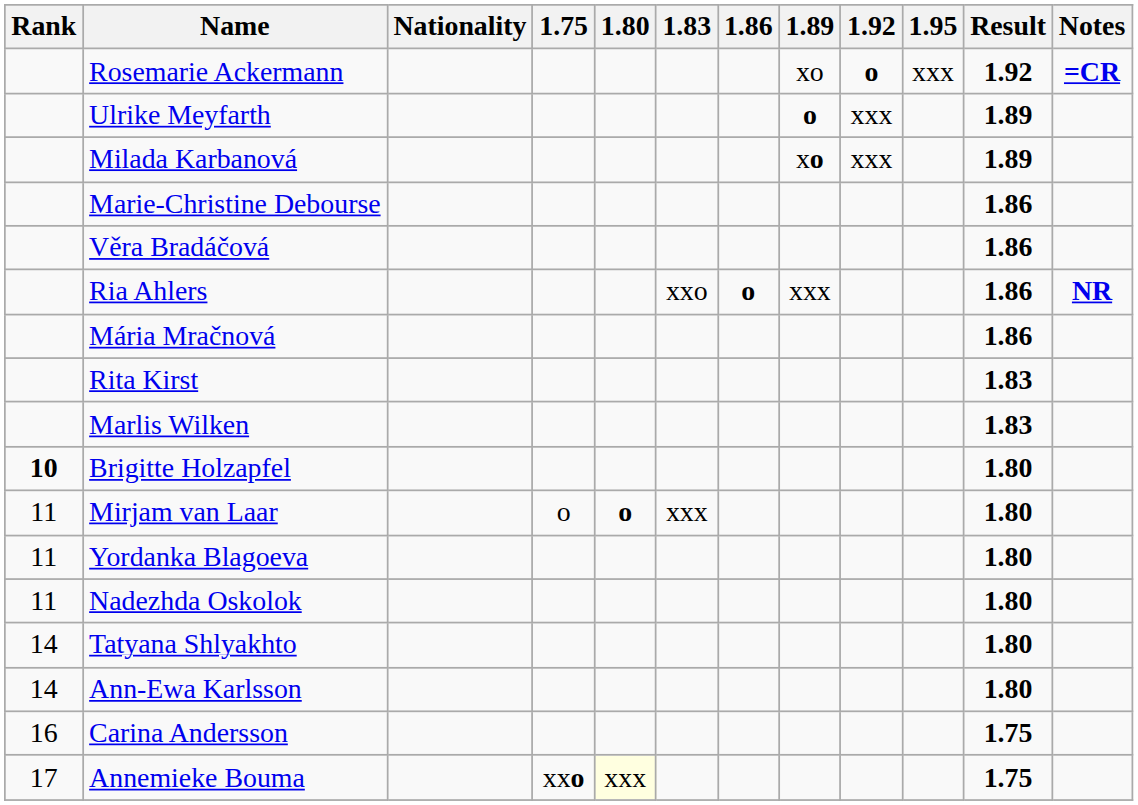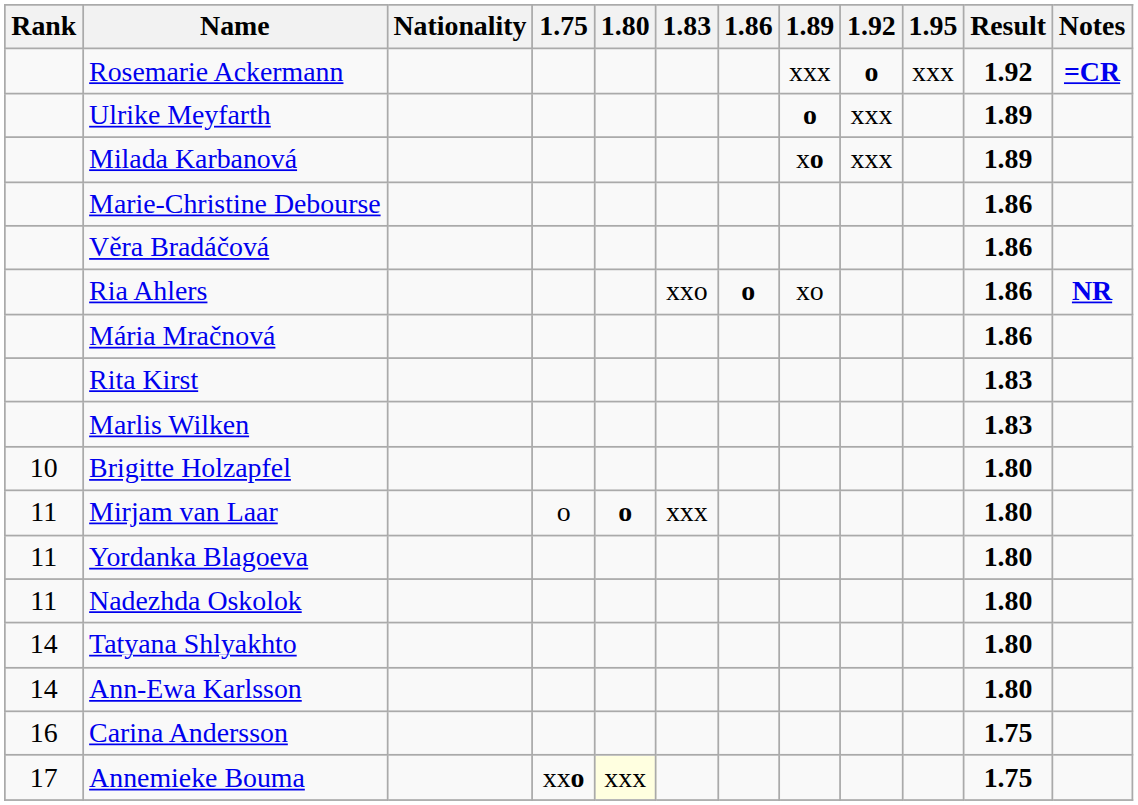 <table class="wikitable sortable" style="text-align:center">
 <tr>
 <th>Rank</th>
 <th>Name</th>
 <th>Nationality</th>
 <th>1.75</th>
 <th>1.80</th>
 <th>1.83</th>
 <th>1.86</th>
 <th>1.89</th>
 <th>1.92</th>
 <th>1.95</th>
 <th>Result</th>
 <th>Notes</th>
 </tr>
 <tr>
 <td></td>
 <td align="left"><a href='#'>Rosemarie Ackermann</a></td>
 <td align=left></td>
 <td></td>
 <td></td>
 <td></td>
 <td></td>
-<td>xo</td>
+<td>xxx</td>
 <td><strong>o</strong></td>
 <td>xxx</td>
 <td><strong>1.92</strong></td>
 <td><strong><a href='#'>=CR</a></strong></td>
 </tr>
 <tr>
 <td></td>
 <td align="left"><a href='#'>Ulrike Meyfarth</a></td>
 <td align=left></td>
 <td></td>
 <td></td>
 <td></td>
 <td></td>
 <td><strong>o</strong></td>
 <td>xxx</td>
 <td></td>
 <td><strong>1.89</strong></td>
 <td></td>
 </tr>
 <tr>
 <td></td>
 <td align="left"><a href='#'>Milada Karbanová</a></td>
 <td align=left></td>
 <td></td>
 <td></td>
 <td></td>
 <td></td>
 <td>x<strong>o</strong></td>
 <td>xxx</td>
 <td></td>
 <td><strong>1.89</strong></td>
 <td></td>
 </tr>
 <tr>
 <td></td>
 <td align="left"><a href='#'>Marie-Christine Debourse</a></td>
 <td align=left></td>
 <td></td>
 <td></td>
 <td></td>
 <td></td>
 <td></td>
 <td></td>
 <td></td>
 <td><strong>1.86</strong></td>
 <td></td>
 </tr>
 <tr>
 <td></td>
 <td align="left"><a href='#'>Věra Bradáčová</a></td>
 <td align=left></td>
 <td></td>
 <td></td>
 <td></td>
 <td></td>
 <td></td>
 <td></td>
 <td></td>
 <td><strong>1.86</strong></td>
 <td></td>
 </tr>
 <tr>
 <td></td>
 <td align="left"><a href='#'>Ria Ahlers</a></td>
 <td align=left></td>
 <td></td>
 <td></td>
 <td>xxo</td>
 <td><strong>o</strong></td>
-<td>xxx</td>
+<td>xo</td>
 <td></td>
 <td></td>
 <td><strong>1.86</strong></td>
 <td><strong><a href='#'>NR</a></strong></td>
 </tr>
 <tr>
 <td></td>
 <td align="left"><a href='#'>Mária Mračnová</a></td>
 <td align=left></td>
 <td></td>
 <td></td>
 <td></td>
 <td></td>
 <td></td>
 <td></td>
 <td></td>
 <td><strong>1.86</strong></td>
 <td></td>
 </tr>
 <tr>
 <td></td>
 <td align="left"><a href='#'>Rita Kirst</a></td>
 <td align=left></td>
 <td></td>
 <td></td>
 <td></td>
 <td></td>
 <td></td>
 <td></td>
 <td></td>
 <td><strong>1.83</strong></td>
 <td></td>
 </tr>
 <tr>
 <td></td>
 <td align="left"><a href='#'>Marlis Wilken</a></td>
 <td align=left></td>
 <td></td>
 <td></td>
 <td></td>
 <td></td>
 <td></td>
 <td></td>
 <td></td>
 <td><strong>1.83</strong></td>
 <td></td>
 </tr>
 <tr>
-<td><strong>10</strong></td>
+<td>10</td>
 <td align="left"><a href='#'>Brigitte Holzapfel</a></td>
 <td align=left></td>
 <td></td>
 <td></td>
 <td></td>
 <td></td>
 <td></td>
 <td></td>
 <td></td>
 <td><strong>1.80</strong></td>
 <td></td>
 </tr>
 <tr>
 <td>11</td>
 <td align="left"><a href='#'>Mirjam van Laar</a></td>
 <td align=left></td>
 <td>o</td>
 <td><strong>o</strong></td>
 <td>xxx</td>
 <td></td>
 <td></td>
 <td></td>
 <td></td>
 <td><strong>1.80</strong></td>
 <td></td>
 </tr>
 <tr>
 <td>11</td>
 <td align="left"><a href='#'>Yordanka Blagoeva</a></td>
 <td align=left></td>
 <td></td>
 <td></td>
 <td></td>
 <td></td>
 <td></td>
 <td></td>
 <td></td>
 <td><strong>1.80</strong></td>
 <td></td>
 </tr>
 <tr>
 <td>11</td>
 <td align="left"><a href='#'>Nadezhda Oskolok</a></td>
 <td align=left></td>
 <td></td>
 <td></td>
 <td></td>
 <td></td>
 <td></td>
 <td></td>
 <td></td>
 <td><strong>1.80</strong></td>
 <td></td>
 </tr>
 <tr>
 <td>14</td>
 <td align="left"><a href='#'>Tatyana Shlyakhto</a></td>
 <td align=left></td>
 <td></td>
 <td></td>
 <td></td>
 <td></td>
 <td></td>
 <td></td>
 <td></td>
 <td><strong>1.80</strong></td>
 <td></td>
 </tr>
 <tr>
 <td>14</td>
 <td align="left"><a href='#'>Ann-Ewa Karlsson</a></td>
 <td align=left></td>
 <td></td>
 <td></td>
 <td></td>
 <td></td>
 <td></td>
 <td></td>
 <td></td>
 <td><strong>1.80</strong></td>
 <td></td>
 </tr>
 <tr>
 <td>16</td>
 <td align="left"><a href='#'>Carina Andersson</a></td>
 <td align=left></td>
 <td></td>
 <td></td>
 <td></td>
 <td></td>
 <td></td>
 <td></td>
 <td></td>
 <td><strong>1.75</strong></td>
 <td></td>
 </tr>
 <tr>
 <td>17</td>
 <td align="left"><a href='#'>Annemieke Bouma</a></td>
 <td align=left></td>
 <td>xx<strong>o</strong></td>
 <td style="background: lightyellow;">xxx</td>
 <td></td>
 <td></td>
 <td></td>
 <td></td>
 <td></td>
 <td><strong>1.75</strong></td>
 <td></td>
 </tr>
 </table>
